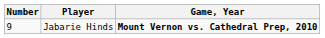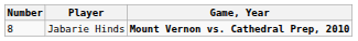 <table class="wikitable">
 <tr>
 <th>Number</th>
 <th>Player</th>
 <th>Game, Year</th>
 </tr>
 <tr>
-<td>9</td>
+<td>8</td>
 <td>Jabarie Hinds</td>
 <td><strong>Mount Vernon vs. Cathedral Prep, 2010</strong></td>
 </tr>
 </table>
